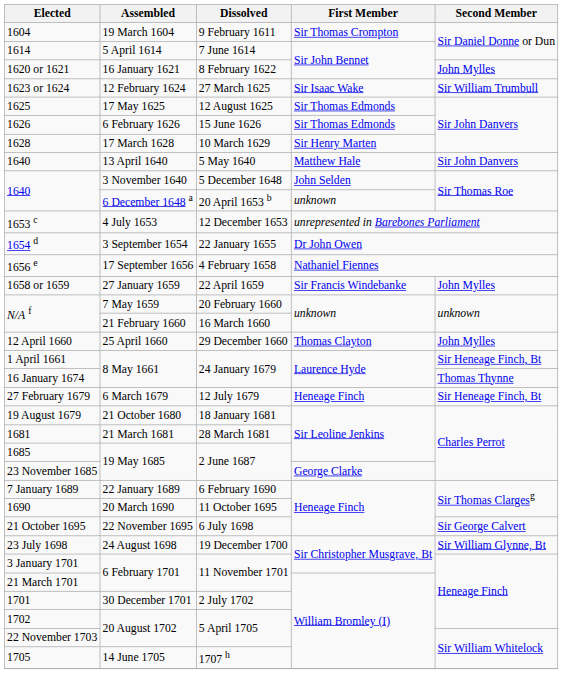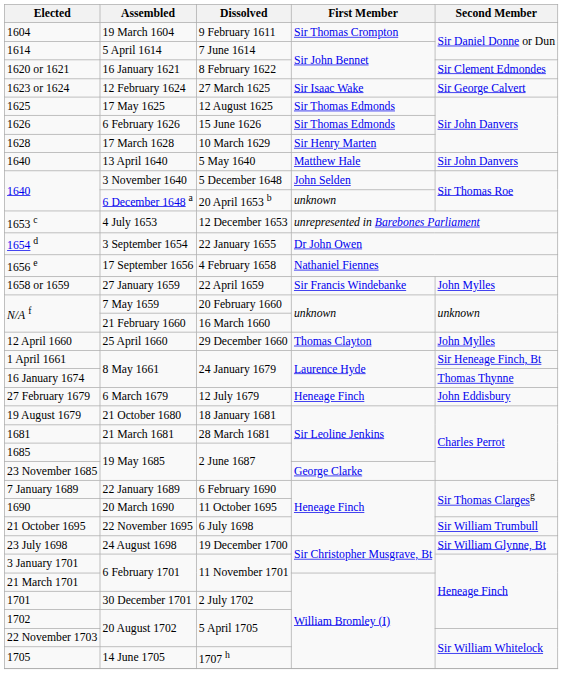 <table class="wikitable">
 <tr>
 <th scope="col">Elected</th>
 <th scope="col">Assembled</th>
 <th scope="col">Dissolved</th>
 <th scope="col">First Member</th>
 <th scope="col">Second Member</th>
 </tr>
 <tr>
 <td>1604</td>
 <td>19 March 1604</td>
 <td>9 February 1611</td>
 <td><a href='#'>Sir Thomas Crompton</a></td>
 <td rowspan="2"><a href='#'>Sir Daniel Donne</a> or Dun</td>
 </tr>
 <tr>
 <td>1614</td>
 <td>5 April 1614</td>
 <td>7 June 1614</td>
 <td rowspan="2"><a href='#'>Sir John Bennet</a></td>
 </tr>
 <tr>
 <td>1620 or 1621</td>
 <td>16 January 1621</td>
 <td>8 February 1622</td>
-<td><a href='#'>John Mylles</a></td>
+<td><a href='#'>Sir Clement Edmondes</a></td>
 </tr>
 <tr>
 <td>1623 or 1624</td>
 <td>12 February 1624</td>
 <td>27 March 1625</td>
 <td><a href='#'>Sir Isaac Wake</a></td>
-<td><a href='#'>Sir William Trumbull</a></td>
+<td><a href='#'>Sir George Calvert</a></td>
 </tr>
 <tr>
 <td>1625</td>
 <td>17 May 1625</td>
 <td>12 August 1625</td>
 <td><a href='#'>Sir Thomas Edmonds</a></td>
 <td rowspan="3"><a href='#'>Sir John Danvers</a></td>
 </tr>
 <tr>
 <td>1626</td>
 <td>6 February 1626</td>
 <td>15 June 1626</td>
 <td><a href='#'>Sir Thomas Edmonds</a></td>
 </tr>
 <tr>
 <td>1628</td>
 <td>17 March 1628</td>
 <td>10 March 1629</td>
 <td><a href='#'>Sir Henry Marten</a></td>
 </tr>
 <tr>
 <td>1640</td>
 <td>13 April 1640</td>
 <td>5 May 1640</td>
 <td><a href='#'>Matthew Hale</a></td>
 <td><a href='#'>Sir John Danvers</a></td>
 </tr>
 <tr>
 <td rowspan="2"><a href='#'>1640</a></td>
 <td>3 November 1640</td>
 <td>5 December 1648</td>
 <td><a href='#'>John Selden</a></td>
 <td rowspan="2"><a href='#'>Sir Thomas Roe</a></td>
 </tr>
 <tr>
 <td><a href='#'>6 December 1648</a> <sup>a</sup></td>
 <td>20 April 1653 <sup>b</sup></td>
 <td><em>unknown</em></td>
 </tr>
 <tr>
 <td>1653 <sup>c</sup></td>
 <td>4 July 1653</td>
 <td>12 December 1653</td>
 <td colspan="2"><em>unrepresented in <a href='#'>Barebones Parliament</a></em></td>
 </tr>
 <tr>
 <td><a href='#'>1654</a> <sup>d</sup></td>
 <td>3 September 1654</td>
 <td>22 January 1655</td>
 <td colspan="2"><a href='#'>Dr John Owen</a></td>
 </tr>
 <tr>
 <td>1656 <sup>e</sup></td>
 <td>17 September 1656</td>
 <td>4 February 1658</td>
 <td colspan="2"><a href='#'>Nathaniel Fiennes</a></td>
 </tr>
 <tr>
 <td>1658 or 1659</td>
 <td>27 January 1659</td>
 <td>22 April 1659</td>
 <td><a href='#'>Sir Francis Windebanke</a></td>
 <td><a href='#'>John Mylles</a></td>
 </tr>
 <tr>
 <td rowspan="2"><em>N/A</em> <sup>f</sup></td>
 <td>7 May 1659</td>
 <td>20 February 1660</td>
 <td rowspan="2"><em>unknown</em></td>
 <td rowspan="2"><em>unknown</em></td>
 </tr>
 <tr>
 <td>21 February 1660</td>
 <td>16 March 1660</td>
 </tr>
 <tr>
 <td>12 April 1660</td>
 <td>25 April 1660</td>
 <td>29 December 1660</td>
 <td><a href='#'>Thomas Clayton</a></td>
 <td><a href='#'>John Mylles</a></td>
 </tr>
 <tr>
 <td>1 April 1661</td>
 <td rowspan="2">8 May 1661</td>
 <td rowspan="2">24 January 1679</td>
 <td rowspan="2"><a href='#'>Laurence Hyde</a></td>
 <td><a href='#'>Sir Heneage Finch, Bt</a></td>
 </tr>
 <tr>
 <td>16 January 1674</td>
 <td><a href='#'>Thomas Thynne</a></td>
 </tr>
 <tr>
 <td>27 February 1679</td>
 <td>6 March 1679</td>
 <td>12 July 1679</td>
 <td><a href='#'>Heneage Finch</a></td>
-<td><a href='#'>Sir Heneage Finch, Bt</a></td>
+<td><a href='#'>John Eddisbury</a></td>
 </tr>
 <tr>
 <td>19 August 1679</td>
 <td>21 October 1680</td>
 <td>18 January 1681</td>
 <td rowspan="3"><a href='#'>Sir Leoline Jenkins</a></td>
 <td rowspan="4"><a href='#'>Charles Perrot</a></td>
 </tr>
 <tr>
 <td>1681</td>
 <td>21 March 1681</td>
 <td>28 March 1681</td>
 </tr>
 <tr>
 <td>1685</td>
 <td rowspan="2">19 May 1685</td>
 <td rowspan="2">2 June 1687</td>
 </tr>
 <tr>
 <td>23 November 1685</td>
 <td><a href='#'>George Clarke</a></td>
 </tr>
 <tr>
 <td>7 January 1689</td>
 <td>22 January 1689</td>
 <td>6 February 1690</td>
 <td rowspan="3"><a href='#'>Heneage Finch</a></td>
 <td rowspan="2"><a href='#'>Sir Thomas Clarges</a><sup>g</sup></td>
 </tr>
 <tr>
 <td>1690</td>
 <td>20 March 1690</td>
 <td>11 October 1695</td>
 </tr>
 <tr>
 <td>21 October 1695</td>
 <td>22 November 1695</td>
 <td>6 July 1698</td>
-<td><a href='#'>Sir George Calvert</a></td>
+<td><a href='#'>Sir William Trumbull</a></td>
 </tr>
 <tr>
 <td>23 July 1698</td>
 <td>24 August 1698</td>
 <td>19 December 1700</td>
 <td rowspan="2"><a href='#'>Sir Christopher Musgrave, Bt</a></td>
 <td><a href='#'>Sir William Glynne, Bt</a></td>
 </tr>
 <tr>
 <td>3 January 1701</td>
 <td rowspan="2">6 February 1701</td>
 <td rowspan="2">11 November 1701</td>
 <td rowspan="4"><a href='#'>Heneage Finch</a></td>
 </tr>
 <tr>
 <td>21 March 1701</td>
 <td rowspan="5"><a href='#'>William Bromley (I)</a></td>
 </tr>
 <tr>
 <td>1701</td>
 <td>30 December 1701</td>
 <td>2 July 1702</td>
 </tr>
 <tr>
 <td>1702</td>
 <td rowspan="2">20 August 1702</td>
 <td rowspan="2">5 April 1705</td>
 </tr>
 <tr>
 <td>22 November 1703</td>
 <td rowspan="2"><a href='#'>Sir William Whitelock</a></td>
 </tr>
 <tr>
 <td>1705</td>
 <td>14 June 1705</td>
 <td>1707 <sup>h</sup></td>
 </tr>
 <tr>
 </tr>
 </table>
